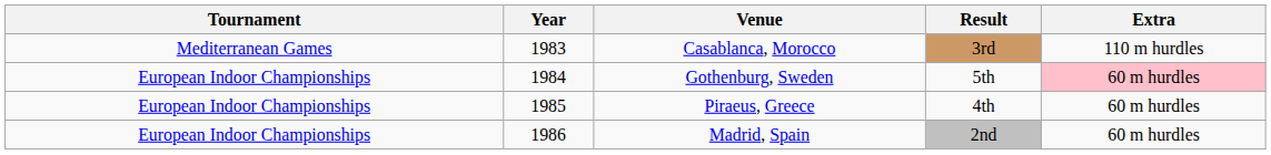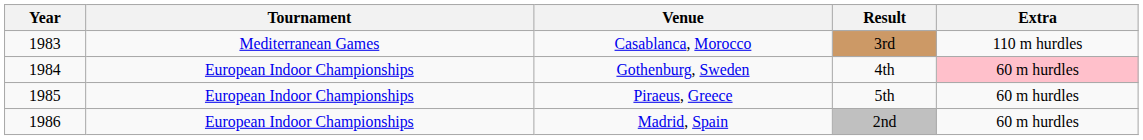 <table class="wikitable" style=" text-align:center; font-size:95%;" width="55%">
 <tr>
+<th>Year</th>
 <th>Tournament</th>
-<th>Year</th>
 <th>Venue</th>
 <th>Result</th>
 <th>Extra</th>
 </tr>
 <tr>
+<td>1983</td>
 <td><a href='#'>Mediterranean Games</a></td>
-<td>1983</td>
 <td><a href='#'>Casablanca</a>, <a href='#'>Morocco</a></td>
 <td bgcolor="cc9966" align="center">3rd</td>
 <td>110 m hurdles</td>
 </tr>
 <tr>
+<td>1984</td>
 <td><a href='#'>European Indoor Championships</a></td>
-<td>1984</td>
 <td><a href='#'>Gothenburg</a>, <a href='#'>Sweden</a></td>
-<td align="center">5th</td>
+<td align="center">4th</td>
 <td style="background: pink;">60 m hurdles</td>
 </tr>
 <tr>
+<td>1985</td>
 <td><a href='#'>European Indoor Championships</a></td>
-<td>1985</td>
 <td><a href='#'>Piraeus</a>, <a href='#'>Greece</a></td>
-<td align="center">4th</td>
+<td align="center">5th</td>
 <td>60 m hurdles</td>
 </tr>
 <tr>
+<td>1986</td>
 <td><a href='#'>European Indoor Championships</a></td>
-<td>1986</td>
 <td><a href='#'>Madrid</a>, <a href='#'>Spain</a></td>
 <td bgcolor="silver" align="center">2nd</td>
 <td>60 m hurdles</td>
 </tr>
 </table>
